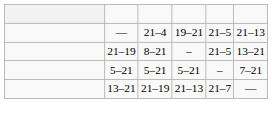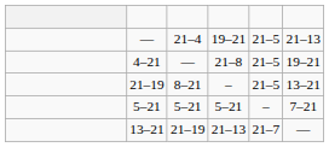 <table class="wikitable" style="text-align:center; font-size:90%;">
 <tr>
 <th width=120> </th>
 <td><strong></strong></td>
 <td><strong></strong></td>
 <td><strong></strong></td>
 <td><strong></strong></td>
 <td><strong></strong></td>
 </tr>
 <tr>
 <td style="text-align:left;"></td>
 <td>—</td>
 <td>21–4</td>
 <td>19–21</td>
 <td>21–5</td>
 <td>21–13</td>
+</tr>
+<tr>
+<td style="text-align:left;"></td>
+<td>4–21</td>
+<td>—</td>
+<td>21–8</td>
+<td>21–5</td>
+<td>19–21</td>
 </tr>
 <tr>
 <td style="text-align:left;"></td>
 <td>21–19</td>
 <td>8–21</td>
 <td>–</td>
 <td>21–5</td>
 <td>13–21</td>
 </tr>
 <tr>
 <td style="text-align:left;"></td>
 <td>5–21</td>
 <td>5–21</td>
 <td>5–21</td>
 <td>–</td>
 <td>7–21</td>
 </tr>
 <tr>
 <td style="text-align:left;"></td>
 <td>13–21</td>
 <td>21–19</td>
 <td>21–13</td>
 <td>21–7</td>
 <td>—</td>
 </tr>
 </table>
